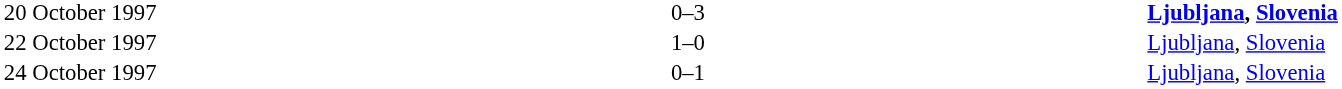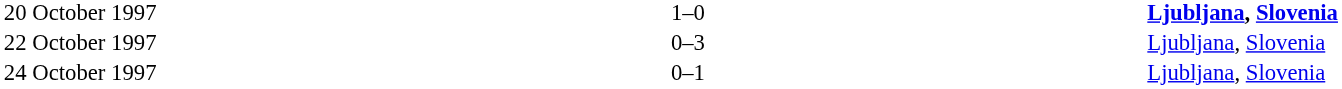 <table cellspacing=1 width=85%>
 <tr>
 <th width=15%></th>
 <th width=25%></th>
 <th width=10%></th>
 <th width=25%></th>
 <th width=25%></th>
 </tr>
 <tr>
 <td>20 October 1997</td>
 <td align=right></td>
-<td align=center>0–3</td>
+<td align=center>1–0</td>
 <td></td>
 <td><strong><a href='#'>Ljubljana</a>, <a href='#'>Slovenia</a></strong></td>
 </tr>
 <tr>
 <td>22 October 1997</td>
 <td align=right></td>
-<td align=center>1–0</td>
+<td align=center>0–3</td>
 <td></td>
 <td><a href='#'>Ljubljana</a>, <a href='#'>Slovenia</a></td>
 </tr>
 <tr>
 <td>24 October 1997</td>
 <td align=right></td>
 <td align=center>0–1</td>
 <td></td>
 <td><a href='#'>Ljubljana</a>, <a href='#'>Slovenia</a></td>
 </tr>
 </table>
